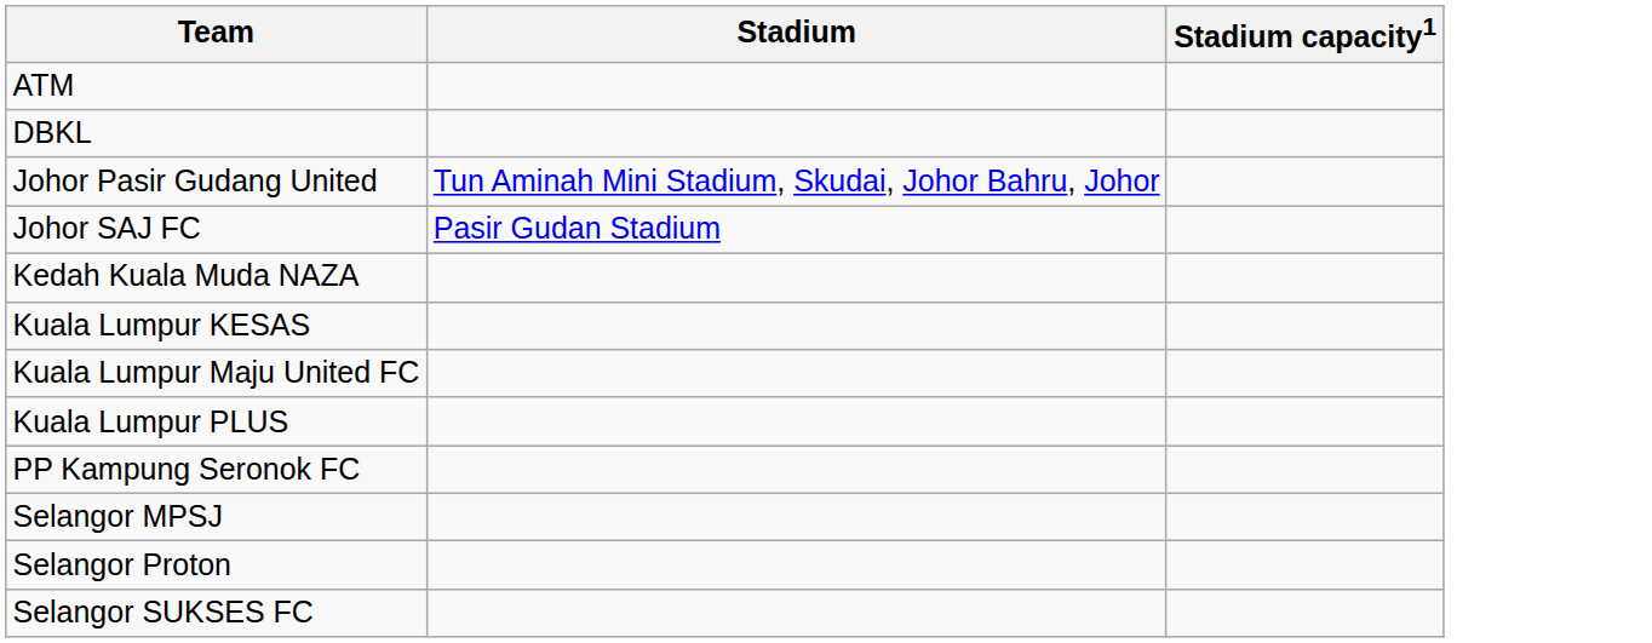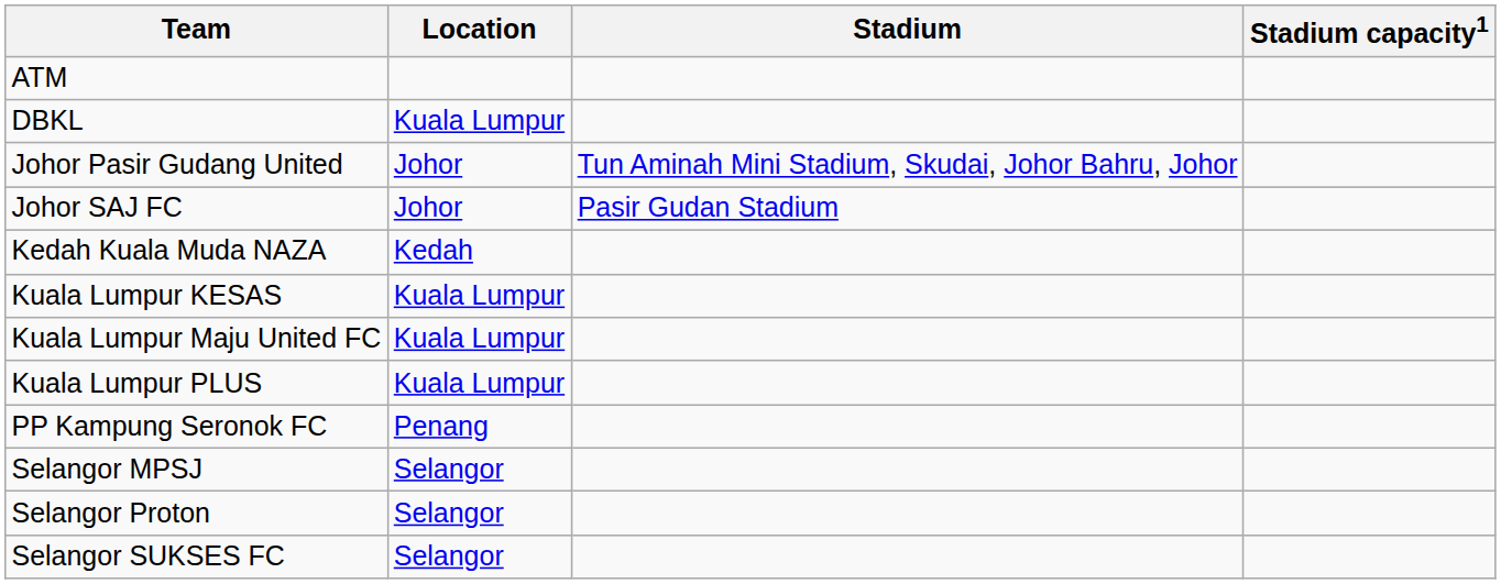 <table class="wikitable sortable" style="text-align: left;">
 <tr>
 <th>Team</th>
+<th>Location</th>
 <th>Stadium</th>
 <th>Stadium capacity<sup>1</sup></th>
 </tr>
 <tr>
 <td>ATM</td>
 <td></td>
 <td></td>
+<td></td>
 </tr>
 <tr>
 <td>DBKL</td>
+<td><a href='#'>Kuala Lumpur</a></td>
 <td></td>
 <td></td>
 </tr>
 <tr>
 <td>Johor Pasir Gudang United</td>
+<td><a href='#'>Johor</a></td>
 <td><a href='#'>Tun Aminah Mini Stadium</a>, <a href='#'>Skudai</a>, <a href='#'>Johor Bahru</a>, <a href='#'>Johor</a></td>
 <td></td>
 </tr>
 <tr>
 <td>Johor SAJ FC</td>
+<td><a href='#'>Johor</a></td>
 <td><a href='#'>Pasir Gudan Stadium</a></td>
 <td></td>
 </tr>
 <tr>
 <td>Kedah Kuala Muda NAZA</td>
+<td><a href='#'>Kedah</a></td>
 <td></td>
 <td></td>
 </tr>
 <tr>
 <td>Kuala Lumpur KESAS</td>
+<td><a href='#'>Kuala Lumpur</a></td>
 <td></td>
 <td></td>
 </tr>
 <tr>
 <td>Kuala Lumpur Maju United FC</td>
+<td><a href='#'>Kuala Lumpur</a></td>
 <td></td>
 <td></td>
 </tr>
 <tr>
 <td>Kuala Lumpur PLUS</td>
+<td><a href='#'>Kuala Lumpur</a></td>
 <td></td>
 <td></td>
 </tr>
 <tr>
 <td>PP Kampung Seronok FC</td>
+<td><a href='#'>Penang</a></td>
 <td></td>
 <td></td>
 </tr>
 <tr>
 <td>Selangor MPSJ</td>
+<td><a href='#'>Selangor</a></td>
 <td></td>
 <td></td>
 </tr>
 <tr>
 <td>Selangor Proton</td>
+<td><a href='#'>Selangor</a></td>
 <td></td>
 <td></td>
 </tr>
 <tr>
 <td>Selangor SUKSES FC</td>
+<td><a href='#'>Selangor</a></td>
 <td></td>
 <td></td>
 </tr>
 </table>
